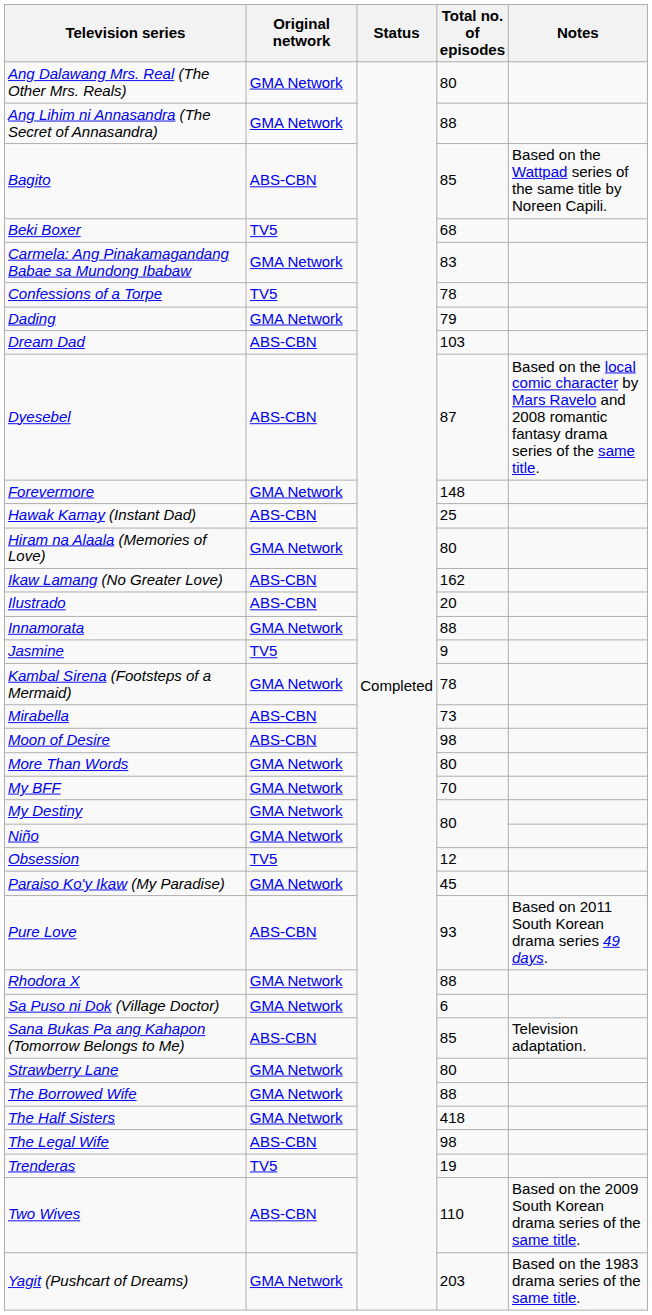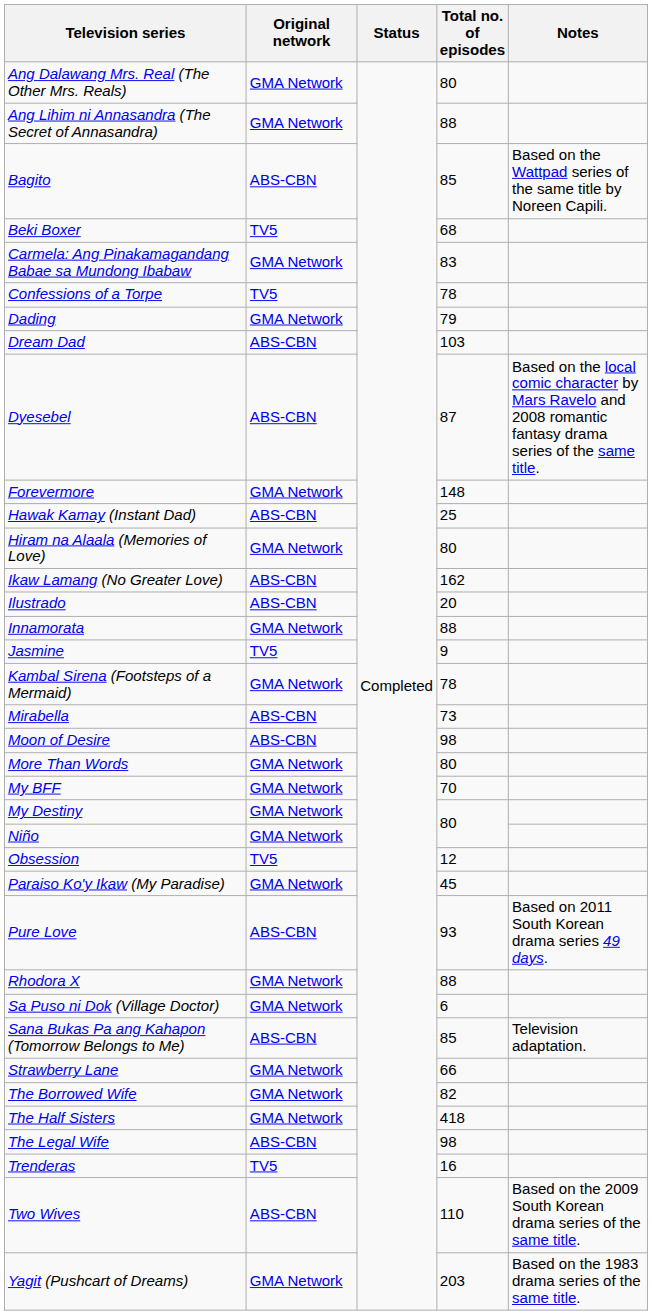 <table class="wikitable sortable">
 <tr>
 <th style="width:250px;">Television series</th>
 <th style="width:110px;">Original network</th>
 <th style="width:75px;">Status</th>
 <th style="width:60px;">Total no. of episodes</th>
 <th style="width:140px;">Notes</th>
 </tr>
 <tr>
 <td><a href='#'><em>Ang Dalawang Mrs. Real</em></a> <em>(The Other Mrs. Reals)</em></td>
 <td><a href='#'>GMA Network</a></td>
 <td rowspan="36">Completed</td>
 <td>80</td>
 <td></td>
 </tr>
 <tr>
 <td><a href='#'><em>Ang Lihim ni Annasandra</em></a> <em>(The Secret of Annasandra)</em></td>
 <td><a href='#'>GMA Network</a></td>
 <td>88</td>
 <td></td>
 </tr>
 <tr>
 <td><em><a href='#'>Bagito</a></em></td>
 <td><a href='#'>ABS-CBN</a></td>
 <td>85</td>
 <td>Based on the <a href='#'>Wattpad</a> series of the same title by Noreen Capili.</td>
 </tr>
 <tr>
 <td><a href='#'><em>Beki Boxer</em></a></td>
 <td><a href='#'>TV5</a></td>
 <td>68</td>
 <td></td>
 </tr>
 <tr>
 <td><a href='#'><em>Carmela: Ang Pinakamagandang Babae sa Mundong Ibabaw</em></a></td>
 <td><a href='#'>GMA Network</a></td>
 <td>83</td>
 <td></td>
 </tr>
 <tr>
 <td><a href='#'><em>Confessions of a Torpe</em></a></td>
 <td><a href='#'>TV5</a></td>
 <td>78</td>
 <td></td>
 </tr>
 <tr>
 <td><a href='#'><em>Dading</em></a></td>
 <td><a href='#'>GMA Network</a></td>
 <td>79</td>
 <td></td>
 </tr>
 <tr>
 <td><a href='#'><em>Dream Dad</em></a></td>
 <td><a href='#'>ABS-CBN</a></td>
 <td>103</td>
 <td></td>
 </tr>
 <tr>
 <td><a href='#'><em>Dyesebel</em></a></td>
 <td><a href='#'>ABS-CBN</a></td>
 <td>87</td>
 <td>Based on the <a href='#'>local comic character</a> by <a href='#'>Mars Ravelo</a> and 2008 romantic fantasy drama series of the <a href='#'>same title</a>.</td>
 </tr>
 <tr>
 <td><a href='#'><em>Forevermore</em></a></td>
 <td><a href='#'>GMA Network</a></td>
 <td>148</td>
 <td></td>
 </tr>
 <tr>
 <td><a href='#'><em>Hawak Kamay</em></a> <em>(Instant Dad)</em></td>
 <td><a href='#'>ABS-CBN</a></td>
 <td>25</td>
 <td></td>
 </tr>
 <tr>
 <td><a href='#'><em>Hiram na Alaala</em></a> <em>(Memories of Love)</em></td>
 <td><a href='#'>GMA Network</a></td>
 <td>80</td>
 <td></td>
 </tr>
 <tr>
 <td><a href='#'><em>Ikaw Lamang</em></a> <em>(No Greater Love)</em></td>
 <td><a href='#'>ABS-CBN</a></td>
 <td>162</td>
 <td></td>
 </tr>
 <tr>
 <td><a href='#'><em>Ilustrado</em></a></td>
 <td><a href='#'>ABS-CBN</a></td>
 <td>20</td>
 <td></td>
 </tr>
 <tr>
 <td><a href='#'><em>Innamorata</em></a></td>
 <td><a href='#'>GMA Network</a></td>
 <td>88</td>
 <td></td>
 </tr>
 <tr>
 <td><a href='#'><em>Jasmine</em></a></td>
 <td><a href='#'>TV5</a></td>
 <td>9</td>
 <td></td>
 </tr>
 <tr>
 <td><a href='#'><em>Kambal Sirena</em></a> <em>(Footsteps of a Mermaid)</em></td>
 <td><a href='#'>GMA Network</a></td>
 <td>78</td>
 <td></td>
 </tr>
 <tr>
 <td><a href='#'><em>Mirabella</em></a></td>
 <td><a href='#'>ABS-CBN</a></td>
 <td>73</td>
 <td></td>
 </tr>
 <tr>
 <td><a href='#'><em>Moon of Desire</em></a></td>
 <td><a href='#'>ABS-CBN</a></td>
 <td>98</td>
 <td></td>
 </tr>
 <tr>
 <td><a href='#'><em>More Than Words</em></a></td>
 <td><a href='#'>GMA Network</a></td>
 <td>80</td>
 <td></td>
 </tr>
 <tr>
 <td><a href='#'><em>My BFF</em></a></td>
 <td><a href='#'>GMA Network</a></td>
 <td>70</td>
 <td></td>
 </tr>
 <tr>
 <td><a href='#'><em>My Destiny</em></a></td>
 <td><a href='#'>GMA Network</a></td>
 <td rowspan="2">80</td>
 <td></td>
 </tr>
 <tr>
 <td><a href='#'><em>Niño</em></a></td>
 <td><a href='#'>GMA Network</a></td>
 <td></td>
 </tr>
 <tr>
 <td><a href='#'><em>Obsession</em></a></td>
 <td><a href='#'>TV5</a></td>
 <td>12</td>
 <td></td>
 </tr>
 <tr>
 <td><a href='#'><em>Paraiso Ko'y Ikaw</em></a> <em>(My Paradise)</em></td>
 <td><a href='#'>GMA Network</a></td>
 <td>45</td>
 <td></td>
 </tr>
 <tr>
 <td><a href='#'><em>Pure Love</em></a></td>
 <td><a href='#'>ABS-CBN</a></td>
 <td>93</td>
 <td>Based on 2011 South Korean drama series <a href='#'><em>49 days</em></a>.</td>
 </tr>
 <tr>
 <td><a href='#'><em>Rhodora X</em></a></td>
 <td><a href='#'>GMA Network</a></td>
 <td>88</td>
 <td></td>
 </tr>
 <tr>
 <td><a href='#'><em>Sa Puso ni Dok</em></a> <em>(Village Doctor)</em></td>
 <td><a href='#'>GMA Network</a></td>
 <td>6</td>
 <td></td>
 </tr>
 <tr>
 <td><a href='#'><em>Sana Bukas Pa ang Kahapon</em></a> <em>(Tomorrow Belongs to Me)</em></td>
 <td><a href='#'>ABS-CBN</a></td>
 <td>85</td>
 <td>Television adaptation.</td>
 </tr>
 <tr>
 <td><a href='#'><em>Strawberry Lane</em></a></td>
 <td><a href='#'>GMA Network</a></td>
-<td>80</td>
+<td>66</td>
 <td></td>
 </tr>
 <tr>
 <td><a href='#'><em>The Borrowed Wife</em></a></td>
 <td><a href='#'>GMA Network</a></td>
-<td>88</td>
+<td>82</td>
 <td></td>
 </tr>
 <tr>
 <td><a href='#'><em>The Half Sisters</em></a></td>
 <td><a href='#'>GMA Network</a></td>
 <td>418</td>
 <td></td>
 </tr>
 <tr>
 <td><a href='#'><em>The Legal Wife</em></a></td>
 <td><a href='#'>ABS-CBN</a></td>
 <td>98</td>
 <td></td>
 </tr>
 <tr>
 <td><em><a href='#'>Trenderas</a></em></td>
 <td><a href='#'>TV5</a></td>
-<td>19</td>
+<td>16</td>
 <td></td>
 </tr>
 <tr>
 <td><a href='#'><em>Two Wives</em></a></td>
 <td><a href='#'>ABS-CBN</a></td>
 <td>110</td>
 <td>Based on the 2009 South Korean drama series of the <a href='#'>same title</a>.</td>
 </tr>
 <tr>
 <td><a href='#'><em>Yagit</em></a> <em>(Pushcart of Dreams)</em></td>
 <td><a href='#'>GMA Network</a></td>
 <td>203</td>
 <td>Based on the 1983 drama series of the <a href='#'>same title</a>.</td>
 </tr>
 </table>
